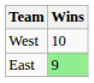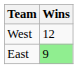 <table class="wikitable">
 <tr>
 <th>Team</th>
 <th>Wins</th>
 </tr>
 <tr>
 <td>West</td>
-<td>10</td>
+<td>12</td>
 </tr>
 <tr>
 <td>East</td>
 <td style="background: lightgreen;">9</td>
 </tr>
 </table>
